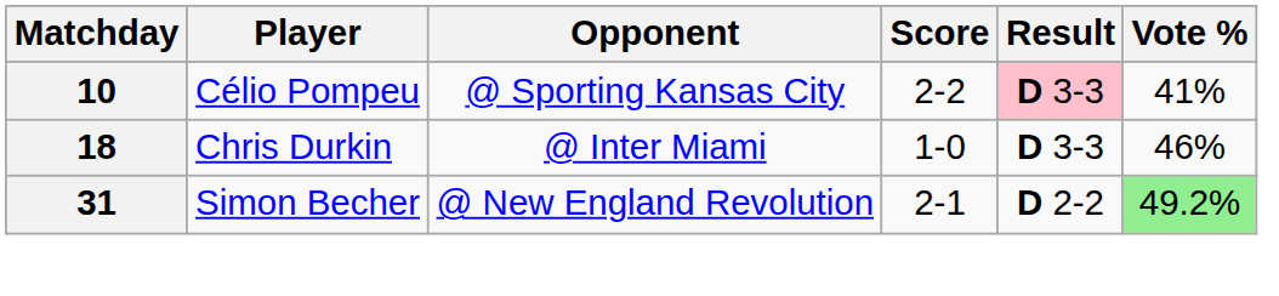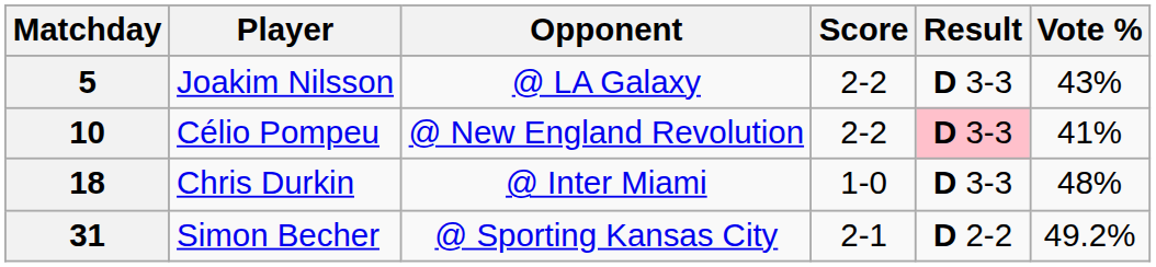 <table class="wikitable plainrowheaders" style="text-align:center">
 <tr>
 <th scope=col>Matchday</th>
 <th scope=col>Player</th>
 <th scope=col>Opponent</th>
 <th scope=col>Score</th>
 <th scope=col>Result</th>
 <th scope=col>Vote %</th>
 </tr>
 <tr>
+<th>5</th>
+<td align="left"> <a href='#'>Joakim Nilsson</a></td>
+<td><a href='#'>@ LA Galaxy</a></td>
+<td>2-2</td>
+<td><strong>D</strong> 3-3</td>
+<td>43%</td>
+</tr>
+<tr>
 <th>10</th>
 <td align="left"> <a href='#'>Célio Pompeu</a></td>
-<td><a href='#'>@ Sporting Kansas City</a></td>
+<td><a href='#'>@ New England Revolution</a></td>
 <td>2-2</td>
 <td style="background: pink;"><strong>D</strong> 3-3</td>
 <td>41%</td>
 </tr>
 <tr>
 <th>18</th>
 <td align="left"> <a href='#'>Chris Durkin</a></td>
 <td><a href='#'>@ Inter Miami</a></td>
 <td>1-0</td>
 <td><strong>D</strong> 3-3</td>
-<td>46%</td>
+<td>48%</td>
 </tr>
 <tr>
 <th>31</th>
 <td align="left"> <a href='#'>Simon Becher</a></td>
-<td><a href='#'>@ New England Revolution</a></td>
+<td><a href='#'>@ Sporting Kansas City</a></td>
 <td>2-1</td>
 <td><strong>D</strong> 2-2</td>
-<td style="background: lightgreen;">49.2%</td>
+<td>49.2%</td>
 </tr>
 </table>
